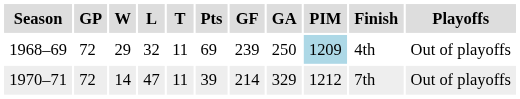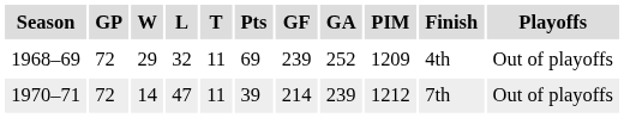 <table cellpadding=5>
 <tr bgcolor="#dddddd">
 <th>Season</th>
 <th>GP</th>
 <th>W</th>
 <th>L</th>
 <th>T</th>
 <th>Pts</th>
 <th>GF</th>
 <th>GA</th>
 <th>PIM</th>
 <th>Finish</th>
 <th>Playoffs</th>
 </tr>
 <tr>
 <td>1968–69</td>
 <td>72</td>
 <td>29</td>
 <td>32</td>
 <td>11</td>
 <td>69</td>
 <td>239</td>
-<td>250</td>
-<td style="background: lightblue;">1209</td>
+<td>252</td>
+<td>1209</td>
 <td>4th</td>
 <td>Out of playoffs</td>
 </tr>
 <tr bgcolor="#eeeeee">
 <td>1970–71</td>
 <td>72</td>
 <td>14</td>
 <td>47</td>
 <td>11</td>
 <td>39</td>
 <td>214</td>
-<td>329</td>
+<td>239</td>
 <td>1212</td>
 <td>7th</td>
 <td>Out of playoffs</td>
 </tr>
 <tr bgcolor="#dddddd">
 </tr>
 </table>
